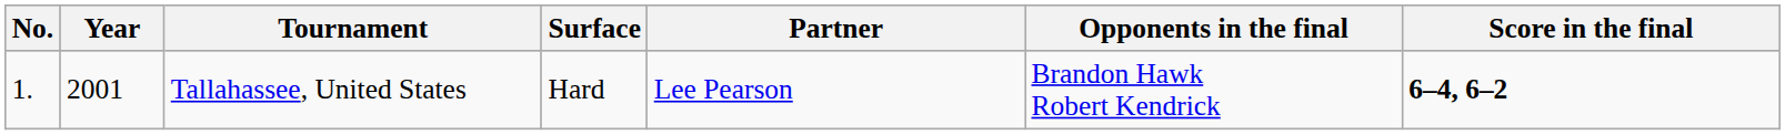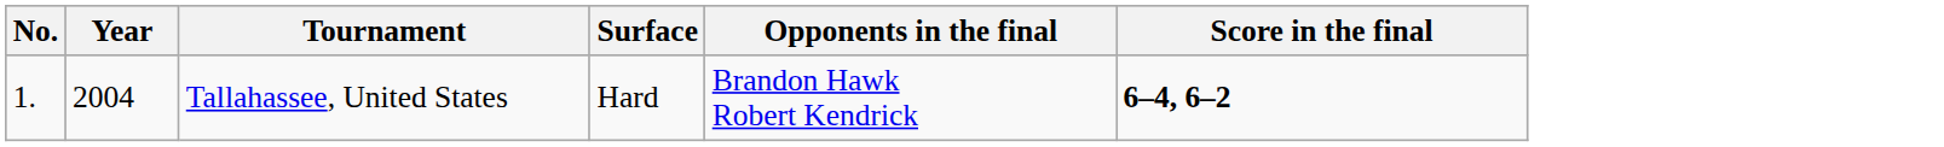 <table class="sortable wikitable" style=font-size:97%>
 <tr>
 <th width=10>No.</th>
 <th width=50>Year</th>
 <th width=200>Tournament</th>
 <th width=50>Surface</th>
-<th width=200>Partner</th>
 <th width=200>Opponents in the final</th>
 <th width=200>Score in the final</th>
 </tr>
 <tr>
 <td>1.</td>
-<td>2001</td>
+<td>2004</td>
 <td><a href='#'>Tallahassee</a>, United States</td>
 <td>Hard</td>
-<td> <a href='#'>Lee Pearson</a></td>
 <td> <a href='#'>Brandon Hawk</a><br> <a href='#'>Robert Kendrick</a></td>
 <td><strong>6–4, 6–2</strong></td>
 </tr>
 </table>
